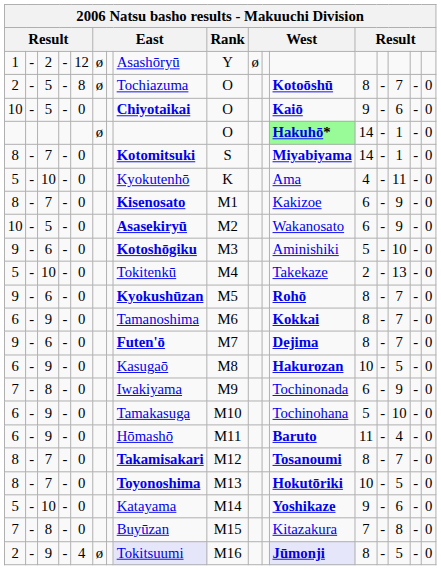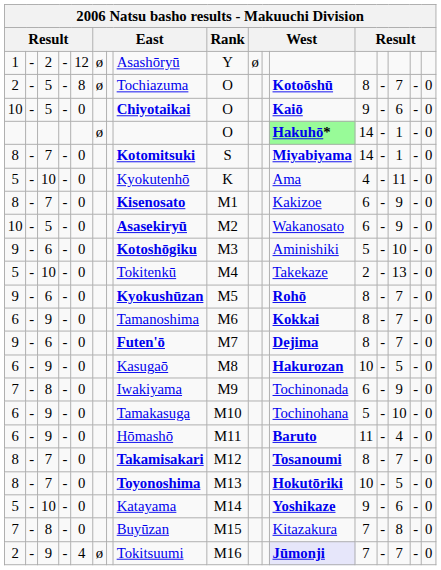 <table class="wikitable">
 <tr>
 <th colspan="17">2006 Natsu basho results - Makuuchi Division</th>
 </tr>
 <tr>
 <th colspan="5">Result</th>
 <th colspan="3">East</th>
 <th>Rank</th>
 <th colspan="3">West</th>
 <th colspan="5">Result</th>
 </tr>
 <tr>
 <td align=center>1</td>
 <td align=center>-</td>
 <td align=center>2</td>
 <td align=center>-</td>
 <td align=center>12</td>
 <td align=center>ø</td>
 <td align=center></td>
 <td><a href='#'>Asashōryū</a></td>
 <td align=center>Y</td>
 <td align=center>ø</td>
 <td align=center></td>
 <td></td>
 <td align=center></td>
 <td align=center></td>
 <td align=center></td>
 <td align=center></td>
 <td align=center></td>
 </tr>
 <tr>
 <td align=center>2</td>
 <td align=center>-</td>
 <td align=center>5</td>
 <td align=center>-</td>
 <td align=center>8</td>
 <td align=center>ø</td>
 <td align=center></td>
 <td><a href='#'>Tochiazuma</a></td>
 <td align=center>O</td>
 <td align=center></td>
 <td align=center></td>
 <td><strong><a href='#'>Kotoōshū</a></strong></td>
 <td align=center>8</td>
 <td align=center>-</td>
 <td align=center>7</td>
 <td align=center>-</td>
 <td align=center>0</td>
 </tr>
 <tr>
 <td align=center>10</td>
 <td align=center>-</td>
 <td align=center>5</td>
 <td align=center>-</td>
 <td align=center>0</td>
 <td align=center></td>
 <td align=center></td>
 <td><strong><a href='#'>Chiyotaikai</a></strong></td>
 <td align=center>O</td>
 <td align=center></td>
 <td align=center></td>
 <td><strong><a href='#'>Kaiō</a></strong></td>
 <td align=center>9</td>
 <td align=center>-</td>
 <td align=center>6</td>
 <td align=center>-</td>
 <td align=center>0</td>
 </tr>
 <tr>
 <td align=center></td>
 <td align=center></td>
 <td align=center></td>
 <td align=center></td>
 <td align=center></td>
 <td align=center>ø</td>
 <td align=center></td>
 <td></td>
 <td align=center>O</td>
 <td align=center></td>
 <td align=center></td>
 <td style="background: PaleGreen;"><strong><a href='#'>Hakuhō</a>*</strong></td>
 <td align=center>14</td>
 <td align=center>-</td>
 <td align=center>1</td>
 <td align=center>-</td>
 <td align=center>0</td>
 </tr>
 <tr>
 <td align=center>8</td>
 <td align=center>-</td>
 <td align=center>7</td>
 <td align=center>-</td>
 <td align=center>0</td>
 <td align=center></td>
 <td align=center></td>
 <td><a href='#'><strong>Kotomitsuki</strong></a></td>
 <td align=center>S</td>
 <td align=center></td>
 <td align=center></td>
 <td><a href='#'><strong>Miyabiyama</strong></a></td>
 <td align=center>14</td>
 <td align=center>-</td>
 <td align=center>1</td>
 <td align=center>-</td>
 <td align=center>0</td>
 </tr>
 <tr>
 <td align=center>5</td>
 <td align=center>-</td>
 <td align=center>10</td>
 <td align=center>-</td>
 <td align=center>0</td>
 <td align=center></td>
 <td align=center></td>
 <td><a href='#'>Kyokutenhō</a></td>
 <td align=center>K</td>
 <td align=center></td>
 <td align=center></td>
 <td><a href='#'>Ama</a></td>
 <td align=center>4</td>
 <td align=center>-</td>
 <td align=center>11</td>
 <td align=center>-</td>
 <td align=center>0</td>
 </tr>
 <tr>
 <td align=center>8</td>
 <td align=center>-</td>
 <td align=center>7</td>
 <td align=center>-</td>
 <td align=center>0</td>
 <td align=center></td>
 <td align=center></td>
 <td><a href='#'><strong>Kisenosato</strong></a></td>
 <td align=center>M1</td>
 <td align=center></td>
 <td align=center></td>
 <td><a href='#'>Kakizoe</a></td>
 <td align=center>6</td>
 <td align=center>-</td>
 <td align=center>9</td>
 <td align=center>-</td>
 <td align=center>0</td>
 </tr>
 <tr>
 <td align=center>10</td>
 <td align=center>-</td>
 <td align=center>5</td>
 <td align=center>-</td>
 <td align=center>0</td>
 <td align=center></td>
 <td align=center></td>
 <td><a href='#'><strong>Asasekiryū</strong></a></td>
 <td align=center>M2</td>
 <td align=center></td>
 <td align=center></td>
 <td><a href='#'>Wakanosato</a></td>
 <td align=center>6</td>
 <td align=center>-</td>
 <td align=center>9</td>
 <td align=center>-</td>
 <td align=center>0</td>
 </tr>
 <tr>
 <td align=center>9</td>
 <td align=center>-</td>
 <td align=center>6</td>
 <td align=center>-</td>
 <td align=center>0</td>
 <td align=center></td>
 <td align=center></td>
 <td><a href='#'><strong>Kotoshōgiku</strong></a></td>
 <td align=center>M3</td>
 <td align=center></td>
 <td align=center></td>
 <td><a href='#'>Aminishiki</a></td>
 <td align=center>5</td>
 <td align=center>-</td>
 <td align=center>10</td>
 <td align=center>-</td>
 <td align=center>0</td>
 </tr>
 <tr>
 <td align=center>5</td>
 <td align=center>-</td>
 <td align=center>10</td>
 <td align=center>-</td>
 <td align=center>0</td>
 <td align=center></td>
 <td align=center></td>
 <td><a href='#'>Tokitenkū</a></td>
 <td align=center>M4</td>
 <td align=center></td>
 <td align=center></td>
 <td><a href='#'>Takekaze</a></td>
 <td align=center>2</td>
 <td align=center>-</td>
 <td align=center>13</td>
 <td align=center>-</td>
 <td align=center>0</td>
 </tr>
 <tr>
 <td align=center>9</td>
 <td align=center>-</td>
 <td align=center>6</td>
 <td align=center>-</td>
 <td align=center>0</td>
 <td align=center></td>
 <td align=center></td>
 <td><a href='#'><strong>Kyokushūzan</strong></a></td>
 <td align=center>M5</td>
 <td align=center></td>
 <td align=center></td>
 <td><a href='#'><strong>Rohō</strong></a></td>
 <td align=center>8</td>
 <td align=center>-</td>
 <td align=center>7</td>
 <td align=center>-</td>
 <td align=center>0</td>
 </tr>
 <tr>
 <td align=center>6</td>
 <td align=center>-</td>
 <td align=center>9</td>
 <td align=center>-</td>
 <td align=center>0</td>
 <td align=center></td>
 <td align=center></td>
 <td><a href='#'>Tamanoshima</a></td>
 <td align=center>M6</td>
 <td align=center></td>
 <td align=center></td>
 <td><a href='#'><strong>Kokkai</strong></a></td>
 <td align=center>8</td>
 <td align=center>-</td>
 <td align=center>7</td>
 <td align=center>-</td>
 <td align=center>0</td>
 </tr>
 <tr>
 <td align=center>9</td>
 <td align=center>-</td>
 <td align=center>6</td>
 <td align=center>-</td>
 <td align=center>0</td>
 <td align=center></td>
 <td align=center></td>
 <td><a href='#'><strong>Futen'ō</strong></a></td>
 <td align=center>M7</td>
 <td align=center></td>
 <td align=center></td>
 <td><a href='#'><strong>Dejima</strong></a></td>
 <td align=center>8</td>
 <td align=center>-</td>
 <td align=center>7</td>
 <td align=center>-</td>
 <td align=center>0</td>
 </tr>
 <tr>
 <td align=center>6</td>
 <td align=center>-</td>
 <td align=center>9</td>
 <td align=center>-</td>
 <td align=center>0</td>
 <td align=center></td>
 <td align=center></td>
 <td><a href='#'>Kasugaō</a></td>
 <td align=center>M8</td>
 <td align=center></td>
 <td align=center></td>
 <td><a href='#'><strong>Hakurozan</strong></a></td>
 <td align=center>10</td>
 <td align=center>-</td>
 <td align=center>5</td>
 <td align=center>-</td>
 <td align=center>0</td>
 </tr>
 <tr>
 <td align=center>7</td>
 <td align=center>-</td>
 <td align=center>8</td>
 <td align=center>-</td>
 <td align=center>0</td>
 <td align=center></td>
 <td align=center></td>
 <td><a href='#'>Iwakiyama</a></td>
 <td align=center>M9</td>
 <td align=center></td>
 <td align=center></td>
 <td><a href='#'>Tochinonada</a></td>
 <td align=center>6</td>
 <td align=center>-</td>
 <td align=center>9</td>
 <td align=center>-</td>
 <td align=center>0</td>
 </tr>
 <tr>
 <td align=center>6</td>
 <td align=center>-</td>
 <td align=center>9</td>
 <td align=center>-</td>
 <td align=center>0</td>
 <td align=center></td>
 <td align=center></td>
 <td><a href='#'>Tamakasuga</a></td>
 <td align=center>M10</td>
 <td align=center></td>
 <td align=center></td>
 <td><a href='#'>Tochinohana</a></td>
 <td align=center>5</td>
 <td align=center>-</td>
 <td align=center>10</td>
 <td align=center>-</td>
 <td align=center>0</td>
 </tr>
 <tr>
 <td align=center>6</td>
 <td align=center>-</td>
 <td align=center>9</td>
 <td align=center>-</td>
 <td align=center>0</td>
 <td align=center></td>
 <td align=center></td>
 <td><a href='#'>Hōmashō</a></td>
 <td align=center>M11</td>
 <td align=center></td>
 <td align=center></td>
 <td><strong><a href='#'>Baruto</a></strong></td>
 <td align=center>11</td>
 <td align=center>-</td>
 <td align=center>4</td>
 <td align=center>-</td>
 <td align=center>0</td>
 </tr>
 <tr>
 <td align=center>8</td>
 <td align=center>-</td>
 <td align=center>7</td>
 <td align=center>-</td>
 <td align=center>0</td>
 <td align=center></td>
 <td align=center></td>
 <td><a href='#'><strong>Takamisakari</strong></a></td>
 <td align=center>M12</td>
 <td align=center></td>
 <td align=center></td>
 <td><a href='#'><strong>Tosanoumi</strong></a></td>
 <td align=center>8</td>
 <td align=center>-</td>
 <td align=center>7</td>
 <td align=center>-</td>
 <td align=center>0</td>
 </tr>
 <tr>
 <td align=center>8</td>
 <td align=center>-</td>
 <td align=center>7</td>
 <td align=center>-</td>
 <td align=center>0</td>
 <td align=center></td>
 <td align=center></td>
 <td><a href='#'><strong>Toyonoshima</strong></a></td>
 <td align=center>M13</td>
 <td align=center></td>
 <td align=center></td>
 <td><a href='#'><strong>Hokutōriki</strong></a></td>
 <td align=center>10</td>
 <td align=center>-</td>
 <td align=center>5</td>
 <td align=center>-</td>
 <td align=center>0</td>
 </tr>
 <tr>
 <td align=center>5</td>
 <td align=center>-</td>
 <td align=center>10</td>
 <td align=center>-</td>
 <td align=center>0</td>
 <td align=center></td>
 <td align=center></td>
 <td><a href='#'>Katayama</a></td>
 <td align=center>M14</td>
 <td align=center></td>
 <td align=center></td>
 <td><strong><a href='#'>Yoshikaze</a></strong></td>
 <td align=center>9</td>
 <td align=center>-</td>
 <td align=center>6</td>
 <td align=center>-</td>
 <td align=center>0</td>
 </tr>
 <tr>
 <td align=center>7</td>
 <td align=center>-</td>
 <td align=center>8</td>
 <td align=center>-</td>
 <td align=center>0</td>
 <td align=center></td>
 <td align=center></td>
 <td><a href='#'>Buyūzan</a></td>
 <td align=center>M15</td>
 <td align=center></td>
 <td align=center></td>
 <td><a href='#'>Kitazakura</a></td>
 <td align=center>7</td>
 <td align=center>-</td>
 <td align=center>8</td>
 <td align=center>-</td>
 <td align=center>0</td>
 </tr>
 <tr>
 <td align=center>2</td>
 <td align=center>-</td>
 <td align=center>9</td>
 <td align=center>-</td>
 <td align=center>4</td>
 <td align=center>ø</td>
 <td align=center></td>
-<td style="background: lavender;"><a href='#'>Tokitsuumi</a></td>
+<td><a href='#'>Tokitsuumi</a></td>
 <td align=center>M16</td>
 <td align=center></td>
 <td align=center></td>
 <td style="background: lavender;"><a href='#'><strong>Jūmonji</strong></a></td>
-<td align=center>8</td>
+<td align=center>7</td>
 <td align=center>-</td>
-<td align=center>5</td>
+<td align=center>7</td>
 <td align=center>-</td>
 <td align=center>0</td>
 </tr>
 </table>
